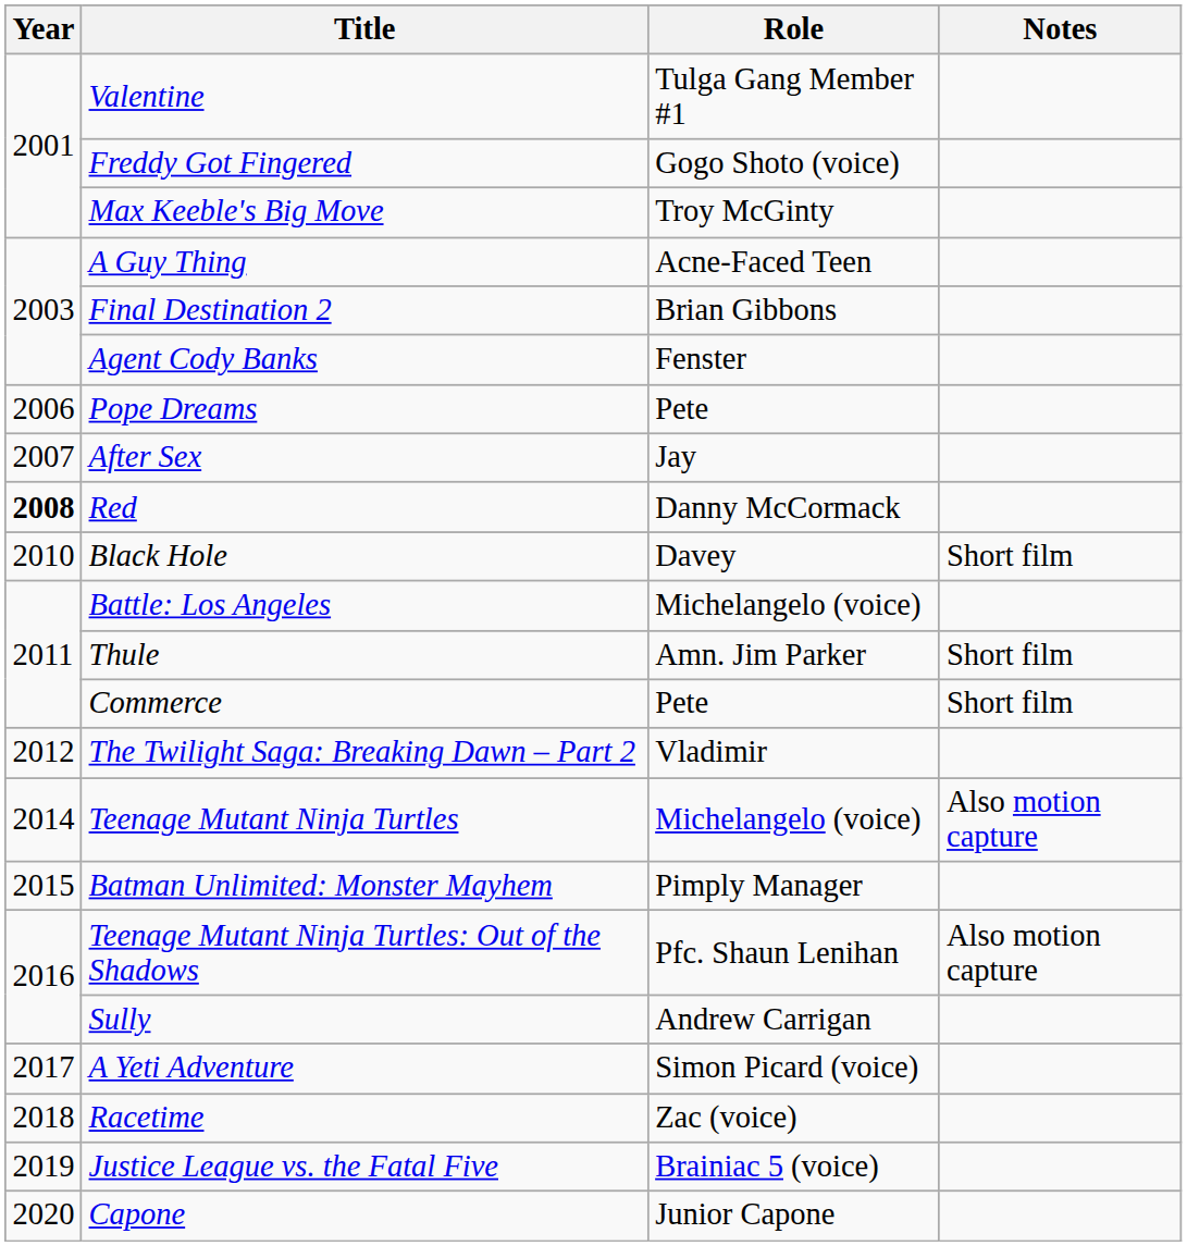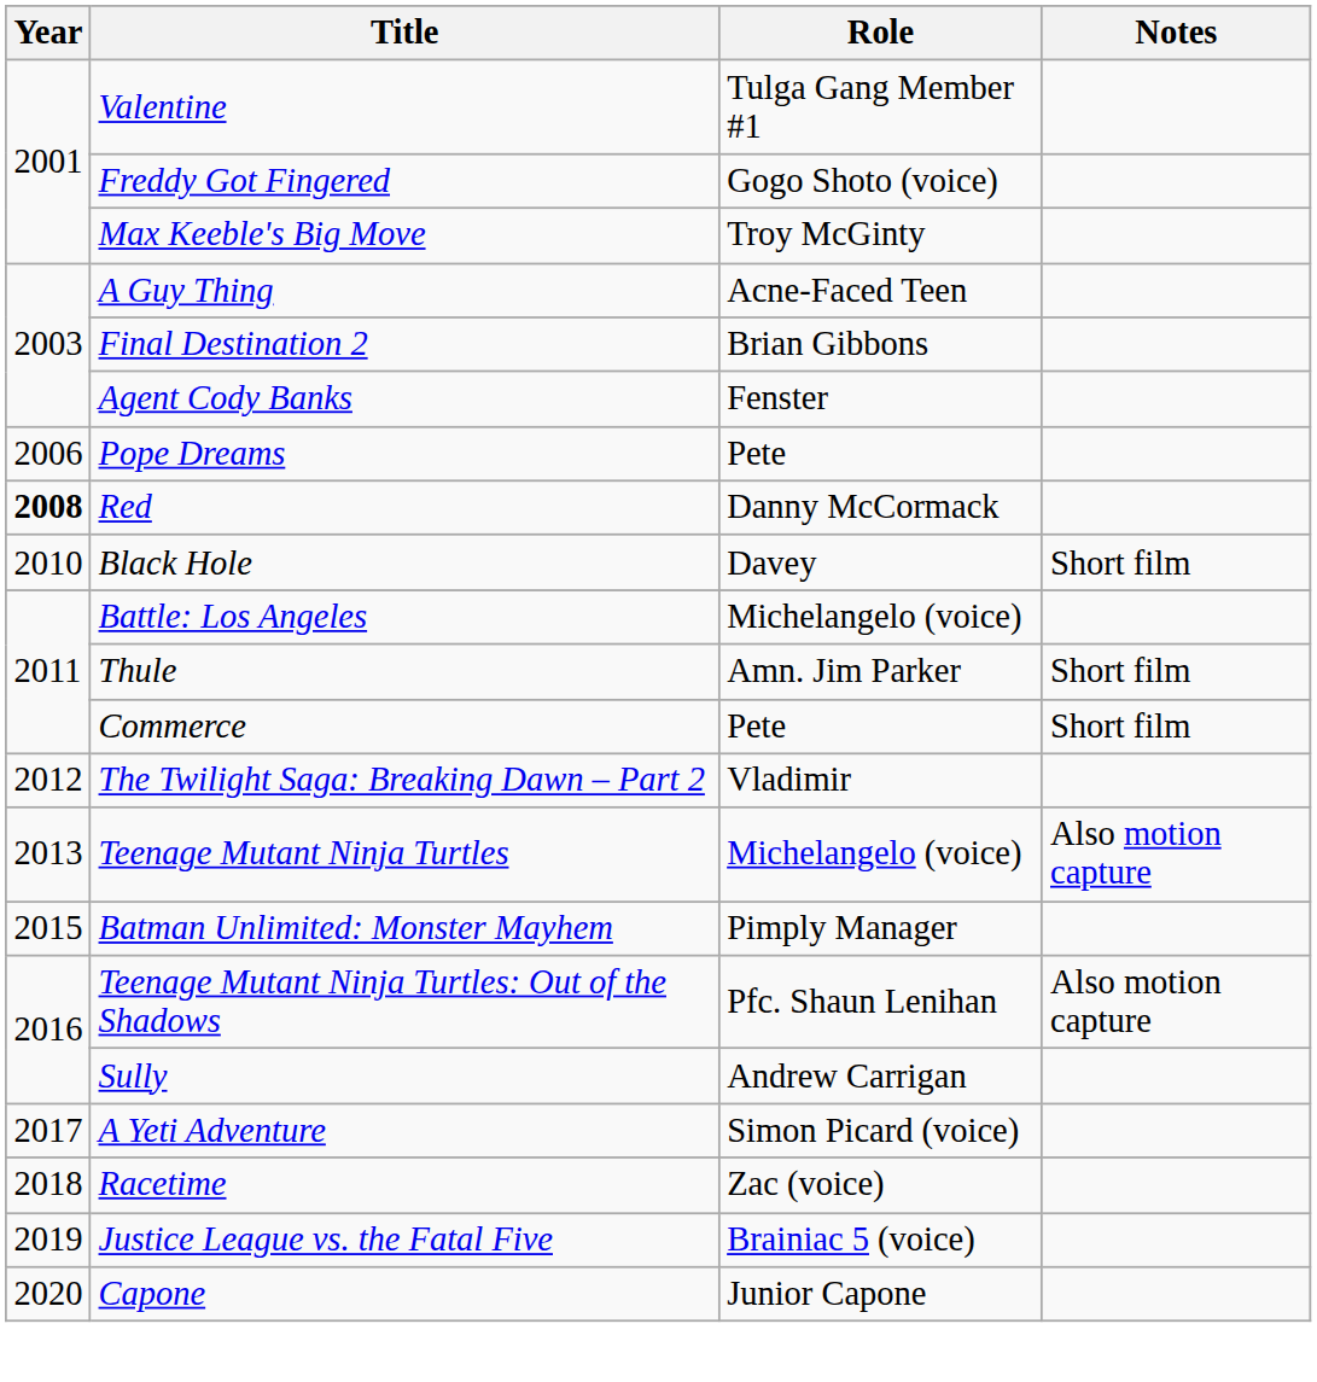 <table class="wikitable sortable">
 <tr>
 <th>Year</th>
 <th>Title</th>
 <th>Role</th>
 <th class=unsortable>Notes</th>
 </tr>
 <tr>
 <td rowspan="3">2001</td>
 <td><em><a href='#'>Valentine</a></em></td>
 <td>Tulga Gang Member #1</td>
 <td></td>
 </tr>
 <tr>
 <td><em><a href='#'>Freddy Got Fingered</a></em></td>
 <td>Gogo Shoto (voice)</td>
 <td></td>
 </tr>
 <tr>
 <td><em><a href='#'>Max Keeble's Big Move</a></em></td>
 <td>Troy McGinty</td>
 <td></td>
 </tr>
 <tr>
 <td rowspan="3">2003</td>
 <td data-sort-value="Guy Thing, A"><em><a href='#'>A Guy Thing</a></em></td>
 <td>Acne-Faced Teen</td>
 <td></td>
 </tr>
 <tr>
 <td><em><a href='#'>Final Destination 2</a></em></td>
 <td>Brian Gibbons</td>
 <td></td>
 </tr>
 <tr>
 <td><em><a href='#'>Agent Cody Banks</a></em></td>
 <td>Fenster</td>
 <td></td>
 </tr>
 <tr>
 <td>2006</td>
 <td><em><a href='#'>Pope Dreams</a></em></td>
 <td>Pete</td>
 <td></td>
 </tr>
 <tr>
-<td>2007</td>
-<td><em><a href='#'>After Sex</a></em></td>
-<td>Jay</td>
-<td></td>
-</tr>
-<tr>
 <td><strong>2008</strong></td>
 <td><em><a href='#'>Red</a></em></td>
 <td>Danny McCormack</td>
 <td></td>
 </tr>
 <tr>
 <td>2010</td>
 <td><em>Black Hole</em></td>
 <td>Davey</td>
 <td>Short film</td>
 </tr>
 <tr>
 <td rowspan="3">2011</td>
 <td><em><a href='#'>Battle: Los Angeles</a></em></td>
 <td>Michelangelo (voice)</td>
 <td></td>
 </tr>
 <tr>
 <td><em>Thule</em></td>
 <td>Amn. Jim Parker</td>
 <td>Short film</td>
 </tr>
 <tr>
 <td><em>Commerce</em></td>
 <td>Pete</td>
 <td>Short film</td>
 </tr>
 <tr>
 <td>2012</td>
 <td data-sort-value="Twilight Saga: Breaking Dawn – Part 2, The"><em><a href='#'>The Twilight Saga: Breaking Dawn – Part 2</a></em></td>
 <td>Vladimir</td>
 <td></td>
 </tr>
 <tr>
-<td>2014</td>
+<td>2013</td>
 <td><em><a href='#'>Teenage Mutant Ninja Turtles</a></em></td>
 <td><a href='#'>Michelangelo</a> (voice)</td>
 <td>Also <a href='#'>motion capture</a></td>
 </tr>
 <tr>
 <td>2015</td>
 <td><em><a href='#'>Batman Unlimited: Monster Mayhem</a></em></td>
 <td>Pimply Manager</td>
 <td></td>
 </tr>
 <tr>
 <td rowspan="2">2016</td>
 <td><em><a href='#'>Teenage Mutant Ninja Turtles: Out of the Shadows</a></em></td>
 <td>Pfc. Shaun Lenihan</td>
 <td>Also motion capture</td>
 </tr>
 <tr>
 <td><em><a href='#'>Sully</a></em></td>
 <td>Andrew Carrigan</td>
 <td></td>
 </tr>
 <tr>
 <td>2017</td>
 <td data-sort-value="Yeti Adventure, A"><em><a href='#'>A Yeti Adventure</a></em></td>
 <td>Simon Picard (voice)</td>
 <td></td>
 </tr>
 <tr>
 <td>2018</td>
 <td><em><a href='#'>Racetime</a></em></td>
 <td>Zac (voice)</td>
 <td></td>
 </tr>
 <tr>
 <td>2019</td>
 <td><em><a href='#'>Justice League vs. the Fatal Five</a></em></td>
 <td><a href='#'>Brainiac 5</a> (voice)</td>
 <td></td>
 </tr>
 <tr>
 <td>2020</td>
 <td><em><a href='#'>Capone</a></em></td>
 <td>Junior Capone</td>
 <td></td>
 </tr>
 </table>
